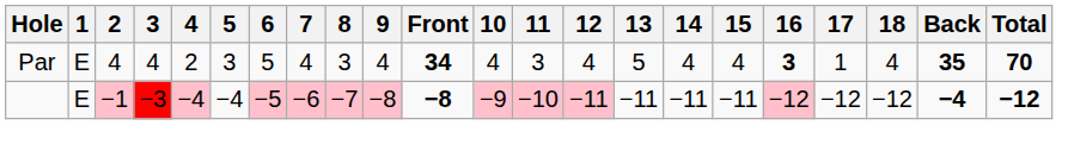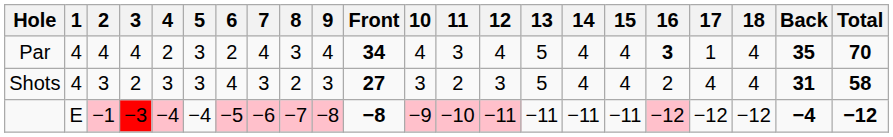 <table class="wikitable" style="text-align:center">
 <tr>
 <th>Hole</th>
 <th>1</th>
 <th>2</th>
 <th>3</th>
 <th>4</th>
 <th>5</th>
 <th>6</th>
 <th>7</th>
 <th>8</th>
 <th>9</th>
 <th>Front</th>
 <th>10</th>
 <th>11</th>
 <th>12</th>
 <th>13</th>
 <th>14</th>
 <th>15</th>
 <th>16</th>
 <th>17</th>
 <th>18</th>
 <th>Back</th>
 <th>Total</th>
 </tr>
 <tr>
 <td>Par</td>
-<td>E</td>
+<td>4</td>
 <td>4</td>
 <td>4</td>
 <td>2</td>
 <td>3</td>
-<td>5</td>
+<td>2</td>
 <td>4</td>
 <td>3</td>
 <td>4</td>
 <td><strong>34</strong></td>
 <td>4</td>
 <td>3</td>
 <td>4</td>
 <td>5</td>
 <td>4</td>
 <td>4</td>
 <td><strong>3</strong></td>
 <td>1</td>
 <td>4</td>
 <td><strong>35</strong></td>
 <td><strong>70</strong></td>
+</tr>
+<tr>
+<td>Shots</td>
+<td>4</td>
+<td>3</td>
+<td>2</td>
+<td>3</td>
+<td>3</td>
+<td>4</td>
+<td>3</td>
+<td>2</td>
+<td>3</td>
+<td><strong>27</strong></td>
+<td>3</td>
+<td>2</td>
+<td>3</td>
+<td>5</td>
+<td>4</td>
+<td>4</td>
+<td>2</td>
+<td>4</td>
+<td>4</td>
+<td><strong>31</strong></td>
+<td><strong>58</strong></td>
 </tr>
 <tr>
 <td></td>
 <td>E</td>
 <td style="background: Pink;">−1</td>
 <td style="background: Red;">−3</td>
 <td style="background: Pink;">−4</td>
 <td>−4</td>
 <td style="background: Pink;">−5</td>
 <td style="background: Pink;">−6</td>
 <td style="background: Pink;">−7</td>
 <td style="background: Pink;">−8</td>
 <td><strong>−8</strong></td>
 <td style="background: Pink;">−9</td>
 <td style="background: Pink;">−10</td>
 <td style="background: Pink;">−11</td>
 <td>−11</td>
 <td>−11</td>
 <td>−11</td>
 <td style="background: Pink;">−12</td>
 <td>−12</td>
 <td>−12</td>
 <td><strong>−4</strong></td>
 <td><strong>−12</strong></td>
 </tr>
 </table>
